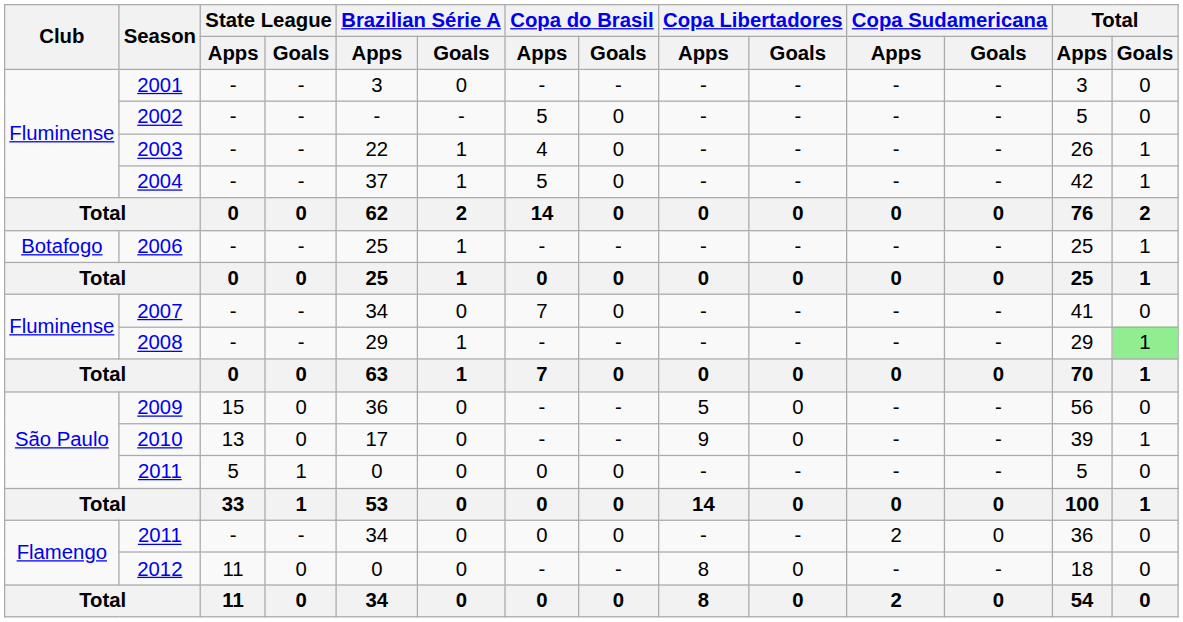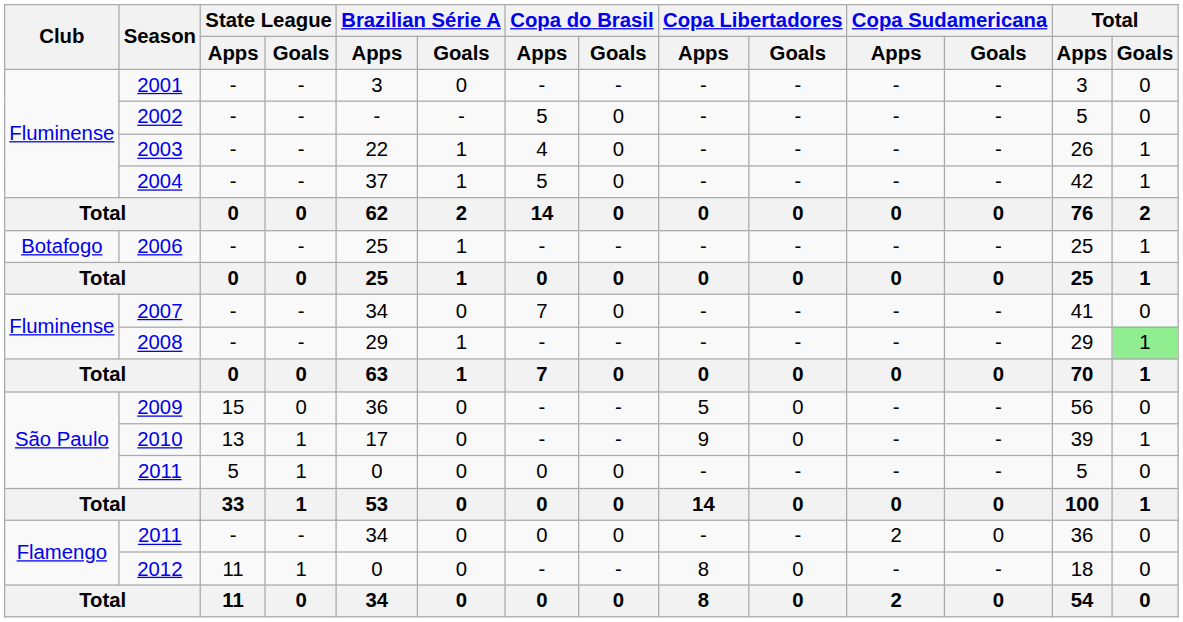 <table class="wikitable" style="text-align: center;">
 <tr>
 <th rowspan="2">Club</th>
 <th rowspan="2">Season</th>
 <th colspan="2">State League</th>
 <th colspan="2"><a href='#'>Brazilian Série A</a></th>
 <th colspan="2"><a href='#'>Copa do Brasil</a></th>
 <th colspan="2"><a href='#'>Copa Libertadores</a></th>
 <th colspan="2"><a href='#'>Copa Sudamericana</a></th>
 <th colspan="2">Total</th>
 </tr>
 <tr>
 <th>Apps</th>
 <th>Goals</th>
 <th>Apps</th>
 <th>Goals</th>
 <th>Apps</th>
 <th>Goals</th>
 <th>Apps</th>
 <th>Goals</th>
 <th>Apps</th>
 <th>Goals</th>
 <th>Apps</th>
 <th>Goals</th>
 </tr>
 <tr>
 <td rowspan="4" valign="center"><a href='#'>Fluminense</a></td>
 <td><a href='#'>2001</a></td>
 <td>-</td>
 <td>-</td>
 <td>3</td>
 <td>0</td>
 <td>-</td>
 <td>-</td>
 <td>-</td>
 <td>-</td>
 <td>-</td>
 <td>-</td>
 <td>3</td>
 <td>0</td>
 </tr>
 <tr>
 <td><a href='#'>2002</a></td>
 <td>-</td>
 <td>-</td>
 <td>-</td>
 <td>-</td>
 <td>5</td>
 <td>0</td>
 <td>-</td>
 <td>-</td>
 <td>-</td>
 <td>-</td>
 <td>5</td>
 <td>0</td>
 </tr>
 <tr>
 <td><a href='#'>2003</a></td>
 <td>-</td>
 <td>-</td>
 <td>22</td>
 <td>1</td>
 <td>4</td>
 <td>0</td>
 <td>-</td>
 <td>-</td>
 <td>-</td>
 <td>-</td>
 <td>26</td>
 <td>1</td>
 </tr>
 <tr>
 <td><a href='#'>2004</a></td>
 <td>-</td>
 <td>-</td>
 <td>37</td>
 <td>1</td>
 <td>5</td>
 <td>0</td>
 <td>-</td>
 <td>-</td>
 <td>-</td>
 <td>-</td>
 <td>42</td>
 <td>1</td>
 </tr>
 <tr>
 <th colspan="2"><strong>Total</strong></th>
 <th>0</th>
 <th>0</th>
 <th>62</th>
 <th>2</th>
 <th>14</th>
 <th>0</th>
 <th>0</th>
 <th>0</th>
 <th>0</th>
 <th>0</th>
 <th>76</th>
 <th>2</th>
 </tr>
 <tr>
 <td rowspan="1" valign="center"><a href='#'>Botafogo</a></td>
 <td><a href='#'>2006</a></td>
 <td>-</td>
 <td>-</td>
 <td>25</td>
 <td>1</td>
 <td>-</td>
 <td>-</td>
 <td>-</td>
 <td>-</td>
 <td>-</td>
 <td>-</td>
 <td>25</td>
 <td>1</td>
 </tr>
 <tr>
 <th colspan="2"><strong>Total</strong></th>
 <th>0</th>
 <th>0</th>
 <th>25</th>
 <th>1</th>
 <th>0</th>
 <th>0</th>
 <th>0</th>
 <th>0</th>
 <th>0</th>
 <th>0</th>
 <th>25</th>
 <th>1</th>
 </tr>
 <tr>
 <td rowspan="2" valign="center"><a href='#'>Fluminense</a></td>
 <td><a href='#'>2007</a></td>
 <td>-</td>
 <td>-</td>
 <td>34</td>
 <td>0</td>
 <td>7</td>
 <td>0</td>
 <td>-</td>
 <td>-</td>
 <td>-</td>
 <td>-</td>
 <td>41</td>
 <td>0</td>
 </tr>
 <tr>
 <td><a href='#'>2008</a></td>
 <td>-</td>
 <td>-</td>
 <td>29</td>
 <td>1</td>
 <td>-</td>
 <td>-</td>
 <td>-</td>
 <td>-</td>
 <td>-</td>
 <td>-</td>
 <td>29</td>
 <td style="background: lightgreen;">1</td>
 </tr>
 <tr>
 <th colspan="2"><strong>Total</strong></th>
 <th>0</th>
 <th>0</th>
 <th>63</th>
 <th>1</th>
 <th>7</th>
 <th>0</th>
 <th>0</th>
 <th>0</th>
 <th>0</th>
 <th>0</th>
 <th>70</th>
 <th>1</th>
 </tr>
 <tr>
 <td rowspan="3" valign="center"><a href='#'>São Paulo</a></td>
 <td><a href='#'>2009</a></td>
 <td>15</td>
 <td>0</td>
 <td>36</td>
 <td>0</td>
 <td>-</td>
 <td>-</td>
 <td>5</td>
 <td>0</td>
 <td>-</td>
 <td>-</td>
 <td>56</td>
 <td>0</td>
 </tr>
 <tr>
 <td><a href='#'>2010</a></td>
 <td>13</td>
-<td>0</td>
+<td>1</td>
 <td>17</td>
 <td>0</td>
 <td>-</td>
 <td>-</td>
 <td>9</td>
 <td>0</td>
 <td>-</td>
 <td>-</td>
 <td>39</td>
 <td>1</td>
 </tr>
 <tr>
 <td><a href='#'>2011</a></td>
 <td>5</td>
 <td>1</td>
 <td>0</td>
 <td>0</td>
 <td>0</td>
 <td>0</td>
 <td>-</td>
 <td>-</td>
 <td>-</td>
 <td>-</td>
 <td>5</td>
 <td>0</td>
 </tr>
 <tr>
 <th colspan="2"><strong>Total</strong></th>
 <th>33</th>
 <th>1</th>
 <th>53</th>
 <th>0</th>
 <th>0</th>
 <th>0</th>
 <th>14</th>
 <th>0</th>
 <th>0</th>
 <th>0</th>
 <th>100</th>
 <th>1</th>
 </tr>
 <tr>
 <td rowspan="2" valign="center"><a href='#'>Flamengo</a></td>
 <td><a href='#'>2011</a></td>
 <td>-</td>
 <td>-</td>
 <td>34</td>
 <td>0</td>
 <td>0</td>
 <td>0</td>
 <td>-</td>
 <td>-</td>
 <td>2</td>
 <td>0</td>
 <td>36</td>
 <td>0</td>
 </tr>
 <tr>
 <td><a href='#'>2012</a></td>
 <td>11</td>
-<td>0</td>
+<td>1</td>
 <td>0</td>
 <td>0</td>
 <td>-</td>
 <td>-</td>
 <td>8</td>
 <td>0</td>
 <td>-</td>
 <td>-</td>
 <td>18</td>
 <td>0</td>
 </tr>
 <tr>
 <th colspan="2"><strong>Total</strong></th>
 <th>11</th>
 <th>0</th>
 <th>34</th>
 <th>0</th>
 <th>0</th>
 <th>0</th>
 <th>8</th>
 <th>0</th>
 <th>2</th>
 <th>0</th>
 <th>54</th>
 <th>0</th>
 </tr>
 </table>
